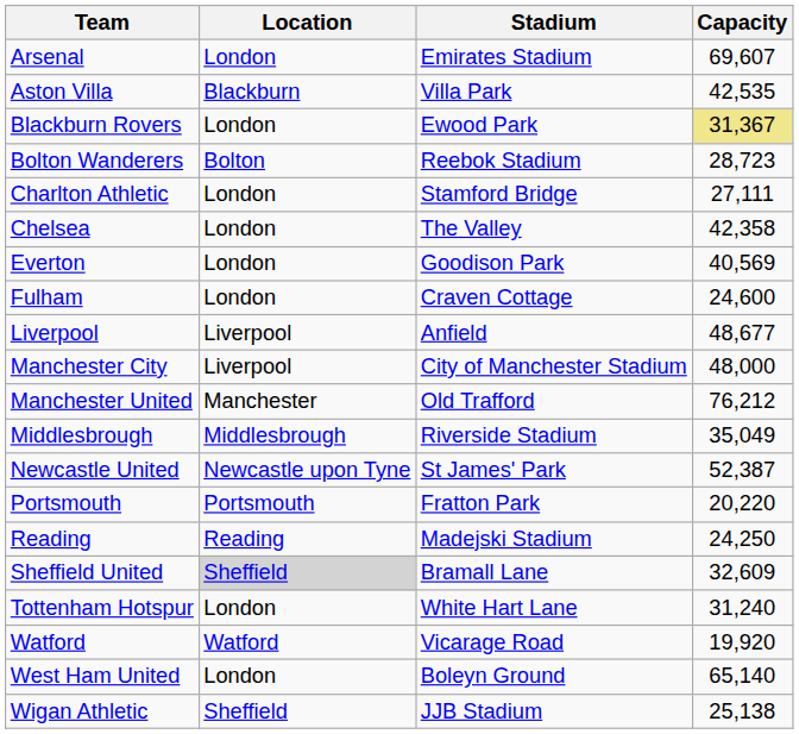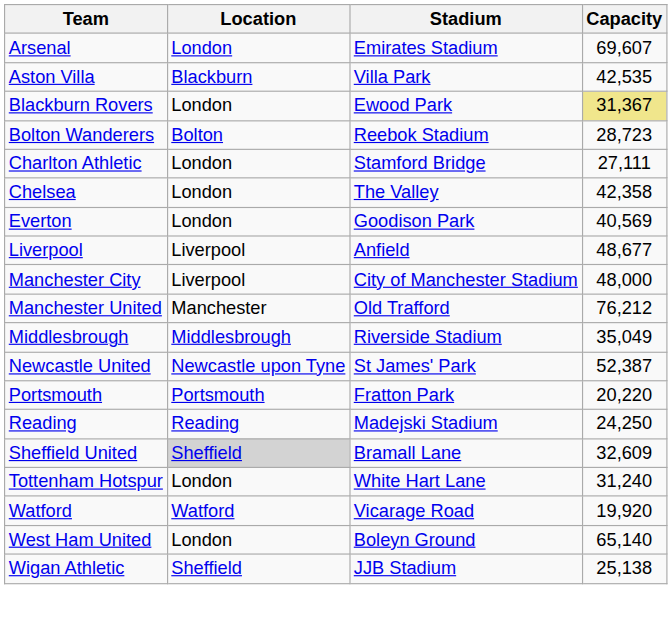 <table class="wikitable sortable">
 <tr>
 <th>Team</th>
 <th>Location</th>
 <th>Stadium</th>
 <th>Capacity</th>
 </tr>
 <tr>
 <td><a href='#'>Arsenal</a></td>
 <td><a href='#'>London</a> </td>
 <td><a href='#'>Emirates Stadium</a></td>
 <td align="center">69,607</td>
 </tr>
 <tr>
 <td><a href='#'>Aston Villa</a></td>
 <td><a href='#'>Blackburn</a></td>
 <td><a href='#'>Villa Park</a></td>
 <td align="center">42,535</td>
 </tr>
 <tr>
 <td><a href='#'>Blackburn Rovers</a></td>
 <td>London </td>
 <td><a href='#'>Ewood Park</a></td>
 <td align="center" style="background: khaki;">31,367</td>
 </tr>
 <tr>
 <td><a href='#'>Bolton Wanderers</a></td>
 <td><a href='#'>Bolton</a></td>
 <td><a href='#'>Reebok Stadium</a></td>
 <td align="center">28,723</td>
 </tr>
 <tr>
 <td><a href='#'>Charlton Athletic</a></td>
 <td>London </td>
 <td><a href='#'>Stamford Bridge</a></td>
 <td align="center">27,111</td>
 </tr>
 <tr>
 <td><a href='#'>Chelsea</a></td>
 <td>London </td>
 <td><a href='#'>The Valley</a></td>
 <td align="center">42,358</td>
 </tr>
 <tr>
 <td><a href='#'>Everton</a></td>
 <td>London </td>
 <td><a href='#'>Goodison Park</a></td>
 <td align="center">40,569</td>
-</tr>
-<tr>
-<td><a href='#'>Fulham</a></td>
-<td>London </td>
-<td><a href='#'>Craven Cottage</a></td>
-<td align="center">24,600</td>
 </tr>
 <tr>
 <td><a href='#'>Liverpool</a></td>
 <td>Liverpool </td>
 <td><a href='#'>Anfield</a></td>
 <td align="center">48,677</td>
 </tr>
 <tr>
 <td><a href='#'>Manchester City</a></td>
 <td>Liverpool </td>
 <td><a href='#'>City of Manchester Stadium</a></td>
 <td align="center">48,000</td>
 </tr>
 <tr>
 <td><a href='#'>Manchester United</a></td>
 <td>Manchester </td>
 <td><a href='#'>Old Trafford</a></td>
 <td align="center">76,212</td>
 </tr>
 <tr>
 <td><a href='#'>Middlesbrough</a></td>
 <td><a href='#'>Middlesbrough</a></td>
 <td><a href='#'>Riverside Stadium</a></td>
 <td align="center">35,049</td>
 </tr>
 <tr>
 <td><a href='#'>Newcastle United</a></td>
 <td><a href='#'>Newcastle upon Tyne</a></td>
 <td><a href='#'>St James' Park</a></td>
 <td align="center">52,387</td>
 </tr>
 <tr>
 <td><a href='#'>Portsmouth</a></td>
 <td><a href='#'>Portsmouth</a></td>
 <td><a href='#'>Fratton Park</a></td>
 <td align="center">20,220</td>
 </tr>
 <tr>
 <td><a href='#'>Reading</a></td>
 <td><a href='#'>Reading</a></td>
 <td><a href='#'>Madejski Stadium</a></td>
 <td align="center">24,250</td>
 </tr>
 <tr>
 <td><a href='#'>Sheffield United</a></td>
 <td style="background: lightgrey;"><a href='#'>Sheffield</a></td>
 <td><a href='#'>Bramall Lane</a></td>
 <td align="center">32,609</td>
 </tr>
 <tr>
 <td><a href='#'>Tottenham Hotspur</a></td>
 <td>London </td>
 <td><a href='#'>White Hart Lane</a></td>
 <td align="center">31,240</td>
 </tr>
 <tr>
 <td><a href='#'>Watford</a></td>
 <td><a href='#'>Watford</a></td>
 <td><a href='#'>Vicarage Road</a></td>
 <td align="center">19,920</td>
 </tr>
 <tr>
 <td><a href='#'>West Ham United</a></td>
 <td>London </td>
 <td><a href='#'>Boleyn Ground</a></td>
 <td align="center">65,140</td>
 </tr>
 <tr>
 <td><a href='#'>Wigan Athletic</a></td>
 <td><a href='#'>Sheffield</a></td>
 <td><a href='#'>JJB Stadium</a></td>
 <td align="center">25,138</td>
 </tr>
 </table>
